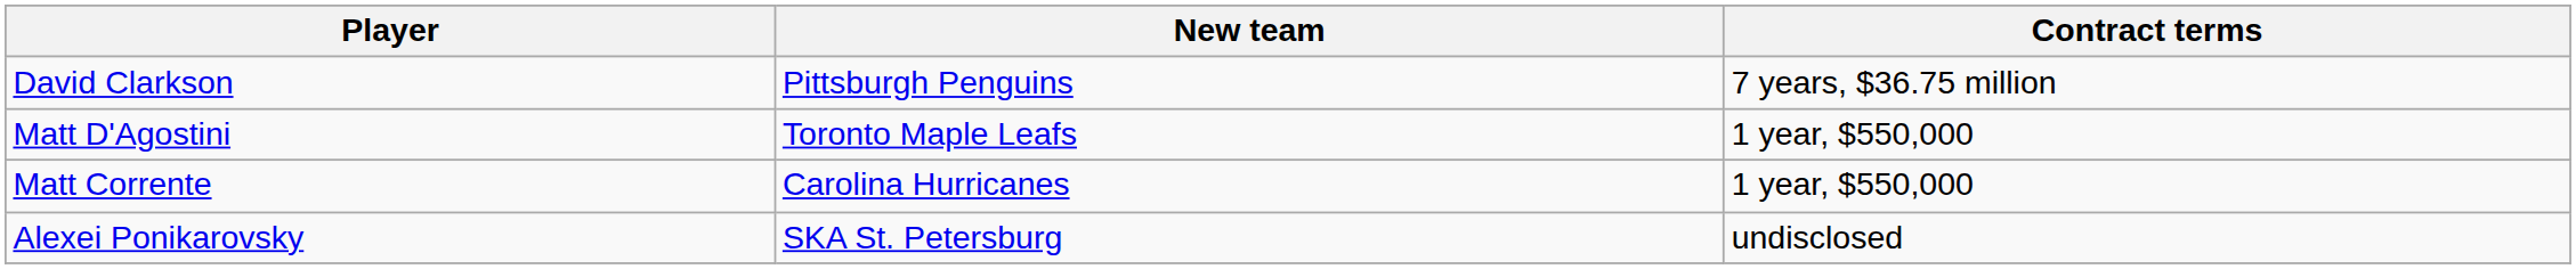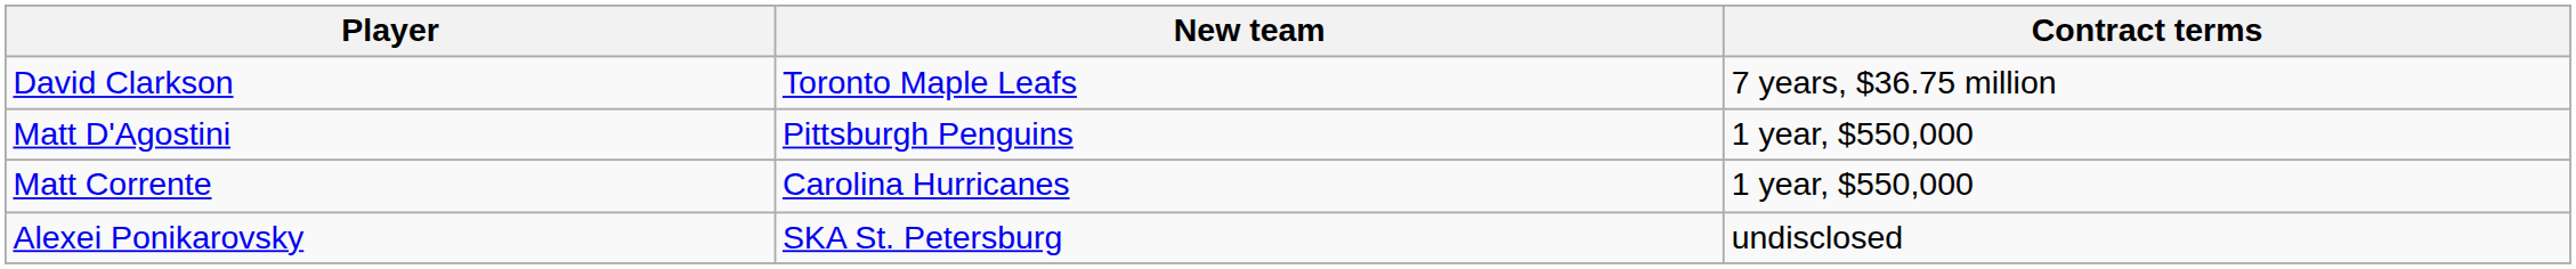 <table class="wikitable" style="width:100%;">
 <tr style="text-align:center; background:#ddd;">
 <th style="width:30%;">Player</th>
 <th style="width:37%;">New team</th>
 <th style="width:33%;">Contract terms</th>
 </tr>
 <tr>
 <td><a href='#'>David Clarkson</a></td>
-<td><a href='#'>Pittsburgh Penguins</a></td>
+<td><a href='#'>Toronto Maple Leafs</a></td>
 <td>7 years, $36.75 million</td>
 </tr>
 <tr>
 <td><a href='#'>Matt D'Agostini</a></td>
-<td><a href='#'>Toronto Maple Leafs</a></td>
+<td><a href='#'>Pittsburgh Penguins</a></td>
 <td>1 year, $550,000</td>
 </tr>
 <tr>
 <td><a href='#'>Matt Corrente</a></td>
 <td><a href='#'>Carolina Hurricanes</a></td>
 <td>1 year, $550,000</td>
 </tr>
 <tr>
 <td><a href='#'>Alexei Ponikarovsky</a></td>
 <td><a href='#'>SKA St. Petersburg</a></td>
 <td>undisclosed</td>
 </tr>
 </table>
